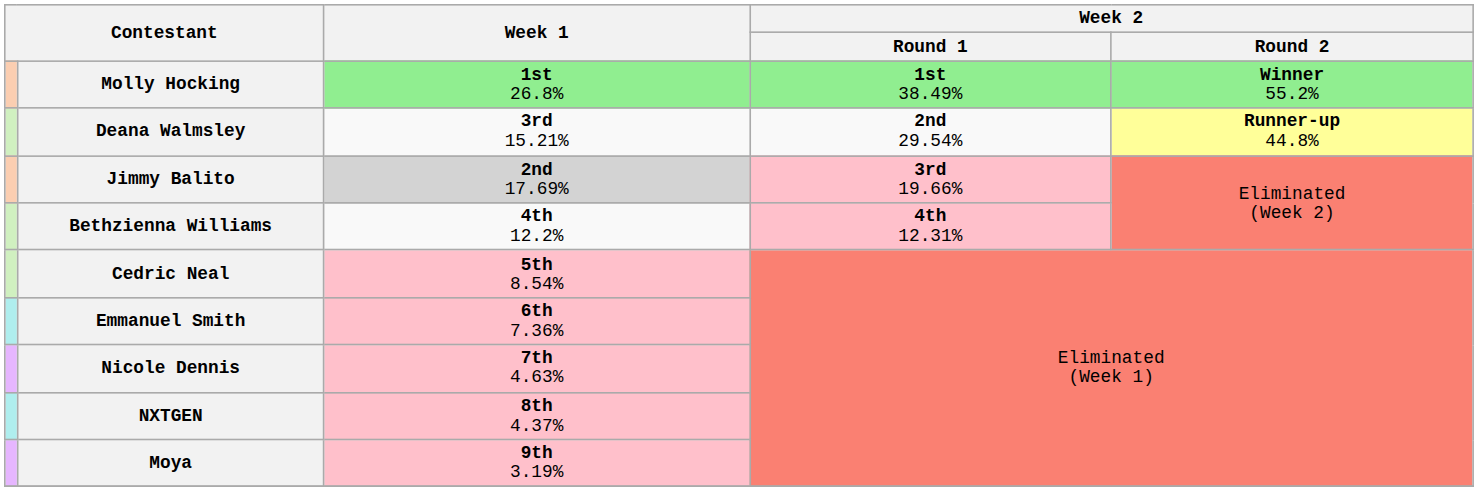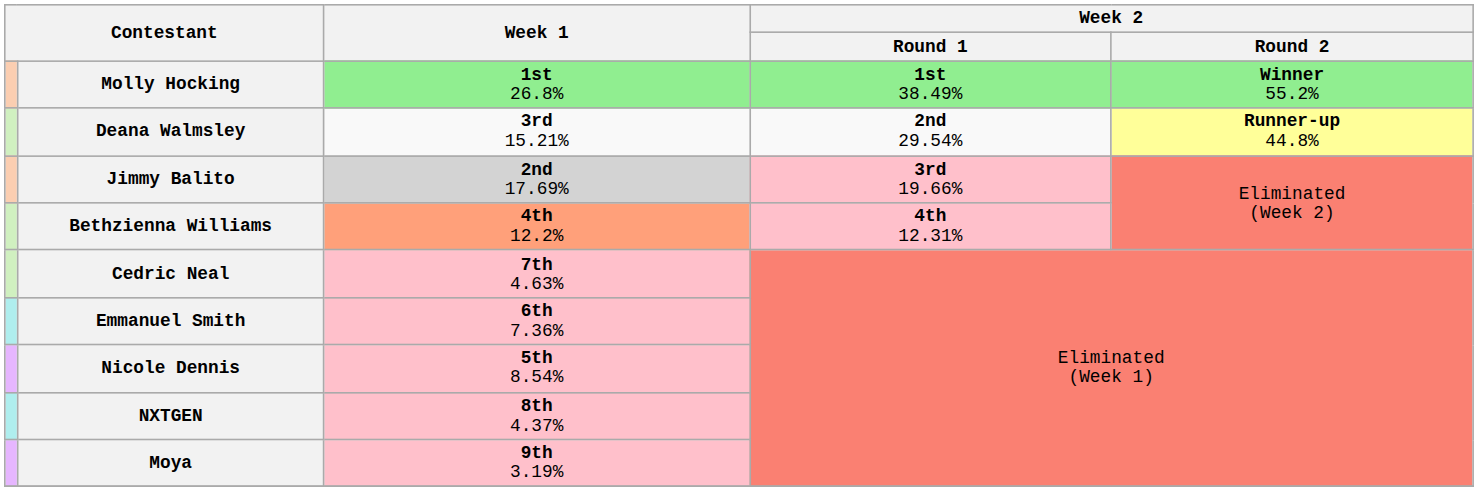 <table class="wikitable" style="text-align:center; font-size:85%">
 <tr>
 <th rowspan="2" colspan="2" style="width:15%;">Contestant</th>
 <th scope="col" rowspan="2" style="width:20%;">Week 1</th>
 <th scope="col" colspan="3" style="width:20%;">Week 2</th>
 </tr>
 <tr>
 <th scope="col" style="width:17%;">Round 1</th>
 <th scope="col" style="width:17%;">Round 2</th>
 </tr>
 <tr>
 <th style="background:#fbceb1"></th>
 <th>Molly Hocking</th>
 <td style = "background:lightgreen"><strong>1st</strong><br>26.8%</td>
 <td style = "background:lightgreen"><strong>1st</strong><br>38.49%</td>
 <td style = "background:lightgreen"><strong>Winner</strong><br>55.2%</td>
 </tr>
 <tr>
 <th style="background:#d0f0c0"></th>
 <th>Deana Walmsley</th>
 <td><strong>3rd</strong><br>15.21%</td>
 <td><strong>2nd</strong><br>29.54%</td>
 <td style = "background:#ff9"><strong>Runner-up</strong><br>44.8%</td>
 </tr>
 <tr>
 <th style="background:#fbceb1"></th>
 <th>Jimmy Balito</th>
 <td style="background: lightgrey;"><strong>2nd</strong><br>17.69%</td>
 <td style = "background:pink"><strong>3rd</strong><br>19.66%</td>
 <td rowspan="2" colspan="2" style="background:salmon;">Eliminated<br>(Week 2)</td>
 </tr>
 <tr>
 <th style="background:#d0f0c0"></th>
 <th>Bethzienna Williams</th>
-<td><strong>4th</strong><br>12.2%</td>
+<td style="background: lightsalmon;"><strong>4th</strong><br>12.2%</td>
 <td style = "background:pink"><strong>4th</strong><br>12.31%</td>
 </tr>
 <tr>
 <th style="background:#d0f0c0"></th>
 <th>Cedric Neal</th>
-<td style = "background:pink"><strong>5th</strong><br>8.54%</td>
+<td style = "background:pink"><strong>7th</strong><br>4.63%</td>
 <td rowspan="5" colspan="3" style="background:salmon;">Eliminated<br>(Week 1)</td>
 </tr>
 <tr>
 <th style="background:#afeeee"></th>
 <th>Emmanuel Smith</th>
 <td style = "background:pink"><strong>6th</strong><br>7.36%</td>
 </tr>
 <tr>
 <th style="background:#E6B6FF"></th>
 <th>Nicole Dennis</th>
-<td style = "background:pink"><strong>7th</strong><br>4.63%</td>
+<td style = "background:pink"><strong>5th</strong><br>8.54%</td>
 </tr>
 <tr>
 <th style="background:#afeeee"></th>
 <th>NXTGEN</th>
 <td style = "background:pink"><strong>8th</strong><br>4.37%</td>
 </tr>
 <tr>
 <th style="background:#E6B6FF"></th>
 <th>Moya</th>
 <td style = "background:pink"><strong>9th</strong><br>3.19%</td>
 </tr>
 <tr>
 </tr>
 </table>
